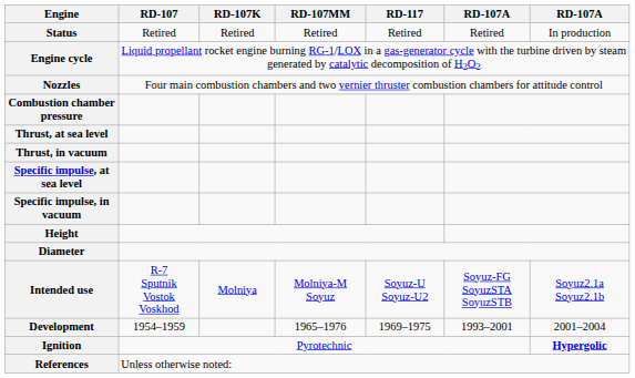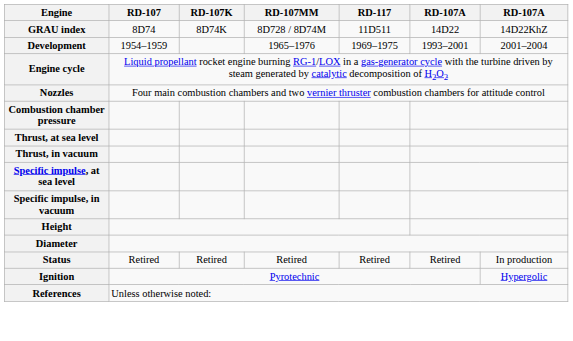 <table class="wikitable sticky-header" style="text-align:center">
 <tr>
 <th>Engine</th>
 <th>RD-107</th>
 <th>RD-107K</th>
 <th>RD-107MM</th>
 <th>RD-117</th>
 <th>RD-107A</th>
 <th>RD-107A</th>
 </tr>
 <tr>
-<th>Status</th>
-<td>Retired</td>
-<td>Retired</td>
-<td>Retired</td>
-<td>Retired</td>
-<td>Retired</td>
-<td>In production</td>
+<th>GRAU index</th>
+<td>8D74</td>
+<td>8D74K</td>
+<td>8D728 / 8D74M</td>
+<td>11D511</td>
+<td>14D22</td>
+<td>14D22KhZ</td>
+</tr>
+<tr>
+<th>Development</th>
+<td>1954–1959</td>
+<td></td>
+<td>1965–1976</td>
+<td>1969–1975</td>
+<td>1993–2001</td>
+<td>2001–2004</td>
 </tr>
 <tr>
 <th>Engine cycle</th>
 <td colspan="6"><a href='#'>Liquid propellant</a> rocket engine burning <a href='#'>RG-1</a>/<a href='#'>LOX</a> in a <a href='#'>gas-generator cycle</a> with the turbine driven by steam generated by <a href='#'>catalytic</a> decomposition of <a href='#'>H<sub>2</sub>O<sub>2</sub></a></td>
 </tr>
 <tr>
 <th>Nozzles</th>
 <td colspan="6">Four main combustion chambers and two <a href='#'>vernier thruster</a> combustion chambers for attitude control</td>
 </tr>
 <tr>
 <th>Combustion chamber pressure</th>
 <td></td>
 <td></td>
 <td></td>
 <td></td>
 <td colspan="2"></td>
 </tr>
 <tr>
 <th>Thrust, at sea level</th>
 <td></td>
 <td></td>
 <td></td>
 <td></td>
 <td colspan="2"></td>
 </tr>
 <tr>
 <th>Thrust, in vacuum</th>
 <td></td>
 <td></td>
 <td></td>
 <td></td>
 <td colspan="2"></td>
 </tr>
 <tr>
 <th><a href='#'>Specific impulse</a>, at sea level</th>
 <td></td>
 <td></td>
 <td></td>
 <td></td>
 <td colspan="2"></td>
 </tr>
 <tr>
 <th>Specific impulse, in vacuum</th>
 <td></td>
 <td></td>
 <td></td>
 <td></td>
 <td colspan="2"></td>
 </tr>
 <tr>
 <th>Height</th>
 <td colspan="4"></td>
 <td colspan="2"></td>
 </tr>
 <tr>
 <th>Diameter</th>
 <td colspan="6"></td>
 </tr>
 <tr>
-<th>Intended use</th>
-<td><a href='#'>R-7</a><br><a href='#'>Sputnik</a><br><a href='#'>Vostok</a><br><a href='#'>Voskhod</a></td>
-<td><a href='#'>Molniya</a></td>
-<td><a href='#'>Molniya-M</a><br><a href='#'>Soyuz</a></td>
-<td><a href='#'>Soyuz-U</a><br><a href='#'>Soyuz-U2</a></td>
-<td><a href='#'>Soyuz-FG</a><br><a href='#'>SoyuzSTA</a><br><a href='#'>SoyuzSTB</a></td>
-<td><a href='#'>Soyuz2.1a</a><br><a href='#'>Soyuz2.1b</a></td>
-</tr>
-<tr>
-<th>Development</th>
-<td>1954–1959</td>
-<td></td>
-<td>1965–1976</td>
-<td>1969–1975</td>
-<td>1993–2001</td>
-<td>2001–2004</td>
+<th>Status</th>
+<td>Retired</td>
+<td>Retired</td>
+<td>Retired</td>
+<td>Retired</td>
+<td>Retired</td>
+<td>In production</td>
 </tr>
 <tr>
 <th>Ignition</th>
 <td colspan="5"><a href='#'>Pyrotechnic</a></td>
-<td><strong><a href='#'>Hypergolic</a></strong></td>
+<td><a href='#'>Hypergolic</a></td>
 </tr>
 <tr>
 <th>References</th>
 <td colspan="6" style="text-align: left;">Unless otherwise noted:</td>
 </tr>
 </table>
